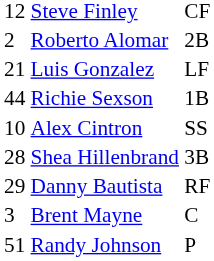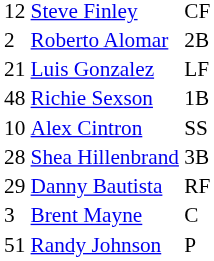 <table>
 <tr>
 <td>12</td>
 <td><a href='#'>Steve Finley</a></td>
 <td>CF</td>
 </tr>
 <tr>
 <td>2</td>
 <td><a href='#'>Roberto Alomar</a></td>
 <td>2B</td>
 </tr>
 <tr>
 <td>21</td>
 <td><a href='#'>Luis Gonzalez</a></td>
 <td>LF</td>
 </tr>
 <tr>
-<td>44</td>
+<td>48</td>
 <td><a href='#'>Richie Sexson</a></td>
 <td>1B</td>
 </tr>
 <tr>
 <td>10</td>
 <td><a href='#'>Alex Cintron</a></td>
 <td>SS</td>
 </tr>
 <tr>
 <td>28</td>
 <td><a href='#'>Shea Hillenbrand</a></td>
 <td>3B</td>
 </tr>
 <tr>
 <td>29</td>
 <td><a href='#'>Danny Bautista</a></td>
 <td>RF</td>
 </tr>
 <tr>
 <td>3</td>
 <td><a href='#'>Brent Mayne</a></td>
 <td>C</td>
 </tr>
 <tr>
 <td>51</td>
 <td><a href='#'>Randy Johnson</a></td>
 <td>P</td>
 </tr>
 <tr>
 </tr>
 </table>
